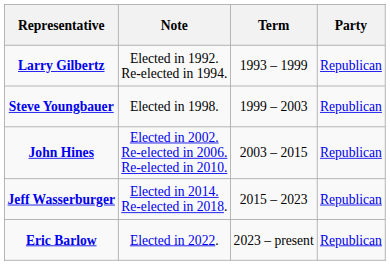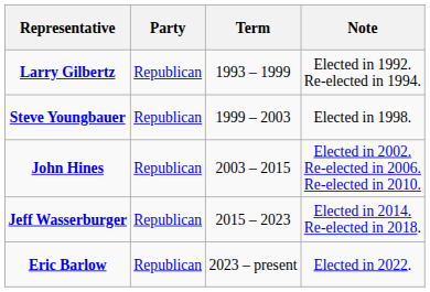 <table class=wikitable style="text-align:center">
 <tr style="height:3em">
 <th>Representative</th>
+<th>Party</th>
+<th>Term</th>
 <th>Note</th>
-<th>Term</th>
-<th>Party</th>
 </tr>
 <tr style="height:3em">
 <td><strong><a href='#'>Larry Gilbertz</a></strong></td>
+<td><a href='#'>Republican</a></td>
+<td>1993 – 1999</td>
 <td>Elected in 1992.<br>Re-elected in 1994.</td>
-<td>1993 – 1999</td>
-<td><a href='#'>Republican</a></td>
 </tr>
 <tr style="height:3em">
 <td><strong><a href='#'>Steve Youngbauer</a></strong></td>
+<td><a href='#'>Republican</a></td>
+<td>1999 – 2003</td>
 <td>Elected in 1998.</td>
-<td>1999 – 2003</td>
-<td><a href='#'>Republican</a></td>
 </tr>
 <tr style="height:3em">
 <td><strong><a href='#'>John Hines</a></strong></td>
+<td><a href='#'>Republican</a></td>
+<td>2003 – 2015</td>
 <td><a href='#'>Elected in 2002.</a><br><a href='#'>Re-elected in 2006.</a><br><a href='#'>Re-elected in 2010.</a></td>
-<td>2003 – 2015</td>
-<td><a href='#'>Republican</a></td>
 </tr>
 <tr style="height:3em">
 <td><strong><a href='#'>Jeff Wasserburger</a></strong></td>
+<td><a href='#'>Republican</a></td>
+<td>2015 – 2023</td>
 <td><a href='#'>Elected in 2014.</a><br><a href='#'>Re-elected in 2018</a>.</td>
-<td>2015 – 2023</td>
-<td><a href='#'>Republican</a></td>
 </tr>
 <tr style="height:3em">
 <td><strong><a href='#'>Eric Barlow</a></strong></td>
+<td><a href='#'>Republican</a></td>
+<td>2023 – present</td>
 <td><a href='#'>Elected in 2022</a>.</td>
-<td>2023 – present</td>
-<td><a href='#'>Republican</a></td>
 </tr>
 </table>
